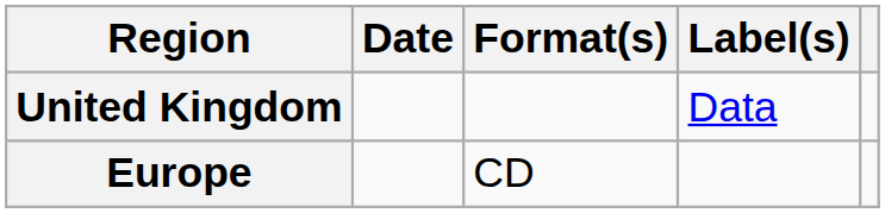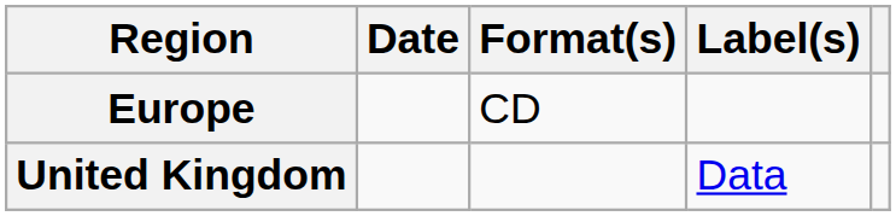 <table class="wikitable plainrowheaders">
 <tr>
 <th scope="col">Region</th>
 <th scope="col">Date</th>
 <th scope="col">Format(s)</th>
 <th scope="col">Label(s)</th>
 <th scope="col"></th>
 </tr>
 <tr>
+<th scope="row">Europe</th>
+<td></td>
+<td>CD</td>
+<td></td>
+<td></td>
+</tr>
+<tr>
 <th scope="row">United Kingdom</th>
 <td></td>
 <td></td>
 <td><a href='#'>Data</a></td>
 <td></td>
 </tr>
-<tr>
-<th scope="row">Europe</th>
-<td></td>
-<td>CD</td>
-<td></td>
-<td></td>
-</tr>
 </table>
